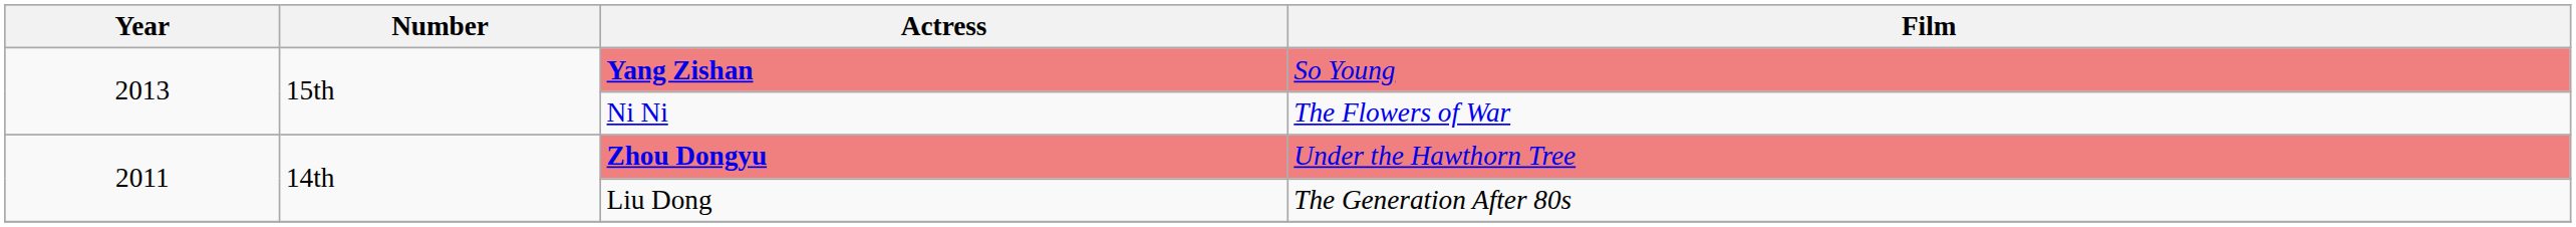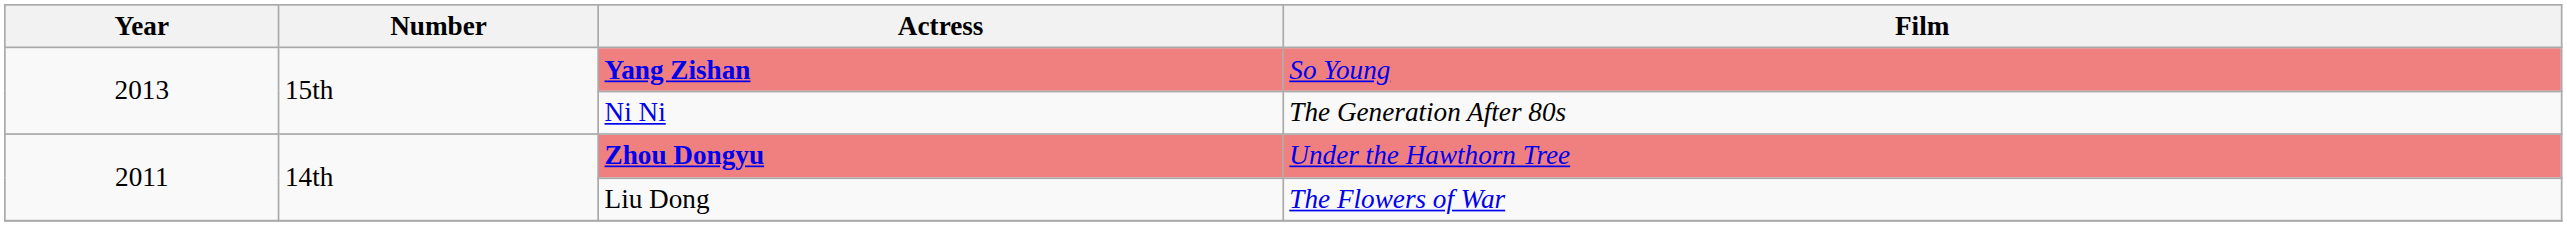 <table class="wikitable" width="95%" align="center">
 <tr>
 <th width="6%">Year</th>
 <th width="7%">Number</th>
 <th width="15%">Actress</th>
 <th width="28%">Film</th>
 </tr>
 <tr>
 <td rowspan="2" style="text-align:center;">2013</td>
 <td rowspan="2">15th</td>
 <td style="background:#F08080;"><strong><a href='#'>Yang Zishan</a></strong></td>
 <td style="background:#F08080;"><em><a href='#'>So Young</a></em></td>
 </tr>
 <tr>
 <td><a href='#'>Ni Ni</a></td>
-<td><em><a href='#'>The Flowers of War</a></em></td>
+<td><em>The Generation After 80s</em></td>
 </tr>
 <tr>
 <td rowspan="2" style="text-align:center;">2011</td>
 <td rowspan="2">14th</td>
 <td style="background:#F08080;"><strong><a href='#'>Zhou Dongyu</a></strong></td>
 <td style="background:#F08080;"><em><a href='#'>Under the Hawthorn Tree</a></em></td>
 </tr>
 <tr>
 <td>Liu Dong</td>
-<td><em>The Generation After 80s</em></td>
+<td><em><a href='#'>The Flowers of War</a></em></td>
 </tr>
 <tr>
 </tr>
 </table>
